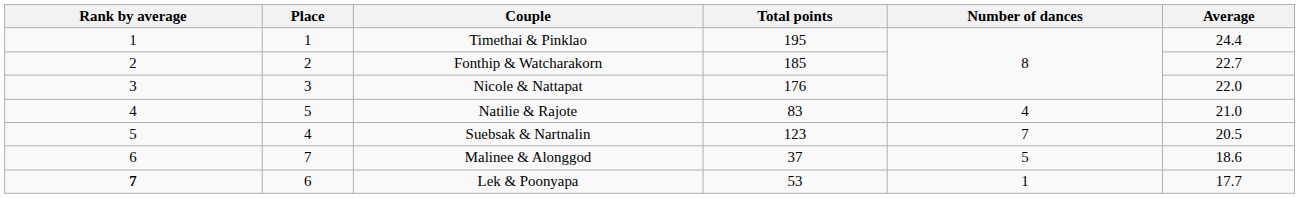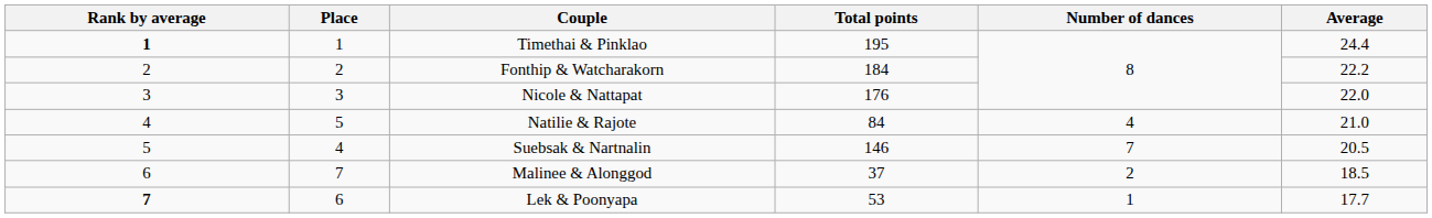 <table class="wikitable sortable"  style="margin:auto; text-align:center; white-space:nowrap; width:70%;">
 <tr>
 <th>Rank by average</th>
 <th>Place</th>
 <th>Couple</th>
 <th>Total points</th>
 <th>Number of dances</th>
 <th>Average </th>
 </tr>
 <tr>
-<td>1</td>
+<td><strong>1</strong></td>
 <td>1</td>
 <td>Timethai & Pinklao</td>
 <td>195</td>
 <td rowspan=3>8</td>
 <td>24.4</td>
 </tr>
 <tr>
 <td>2</td>
 <td>2</td>
 <td>Fonthip & Watcharakorn</td>
-<td>185</td>
-<td>22.7</td>
+<td>184</td>
+<td>22.2</td>
 </tr>
 <tr>
 <td>3</td>
 <td>3</td>
 <td>Nicole & Nattapat</td>
 <td>176</td>
 <td>22.0</td>
 </tr>
 <tr>
 <td>4</td>
 <td>5</td>
 <td>Natilie & Rajote</td>
-<td>83</td>
+<td>84</td>
 <td>4</td>
 <td>21.0</td>
 </tr>
 <tr>
 <td>5</td>
 <td>4</td>
 <td>Suebsak & Nartnalin</td>
-<td>123</td>
+<td>146</td>
 <td>7</td>
 <td>20.5</td>
 </tr>
 <tr>
 <td>6</td>
 <td>7</td>
 <td>Malinee & Alonggod</td>
 <td>37</td>
-<td>5</td>
-<td>18.6</td>
+<td>2</td>
+<td>18.5</td>
 </tr>
 <tr>
 <td><strong>7</strong></td>
 <td>6</td>
 <td>Lek & Poonyapa</td>
 <td>53</td>
 <td>1</td>
 <td>17.7</td>
 </tr>
 </table>
